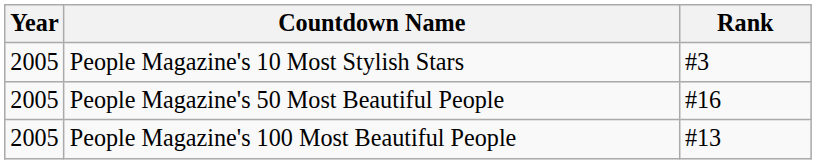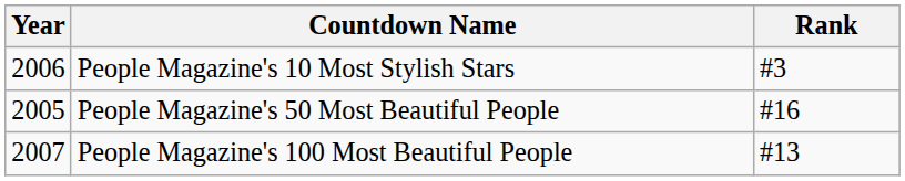 <table class="wikitable sortable">
 <tr>
 <th scope="col" style="width:1em;">Year</th>
 <th scope="col" style="width:25em;">Countdown Name</th>
 <th scope="col" style="width:5em;">Rank</th>
 </tr>
 <tr>
-<td>2005</td>
+<td>2006</td>
 <td>People Magazine's 10 Most Stylish Stars</td>
 <td>#3</td>
 </tr>
 <tr>
 <td>2005</td>
 <td>People Magazine's 50 Most Beautiful People</td>
 <td>#16</td>
 </tr>
 <tr>
-<td>2005</td>
+<td>2007</td>
 <td>People Magazine's 100 Most Beautiful People</td>
 <td>#13</td>
 </tr>
 </table>
